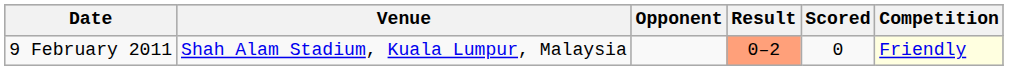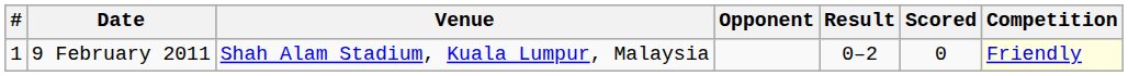 <table class="wikitable" style="font-size:90%; text-align: left;">
 <tr bgcolor="#CCCCCC" align="center">
+<th>#</th>
 <th>Date</th>
 <th>Venue</th>
 <th>Opponent</th>
 <th>Result</th>
 <th>Scored</th>
 <th>Competition</th>
 </tr>
 <tr>
+<td>1</td>
 <td>9 February 2011</td>
 <td><a href='#'>Shah Alam Stadium</a>, <a href='#'>Kuala Lumpur</a>, Malaysia</td>
 <td></td>
-<td align=center style="background: lightsalmon;">0–2</td>
+<td align=center>0–2</td>
 <td align=center>0</td>
 <td style="background: lightyellow;"><a href='#'>Friendly</a></td>
 </tr>
 </table>
